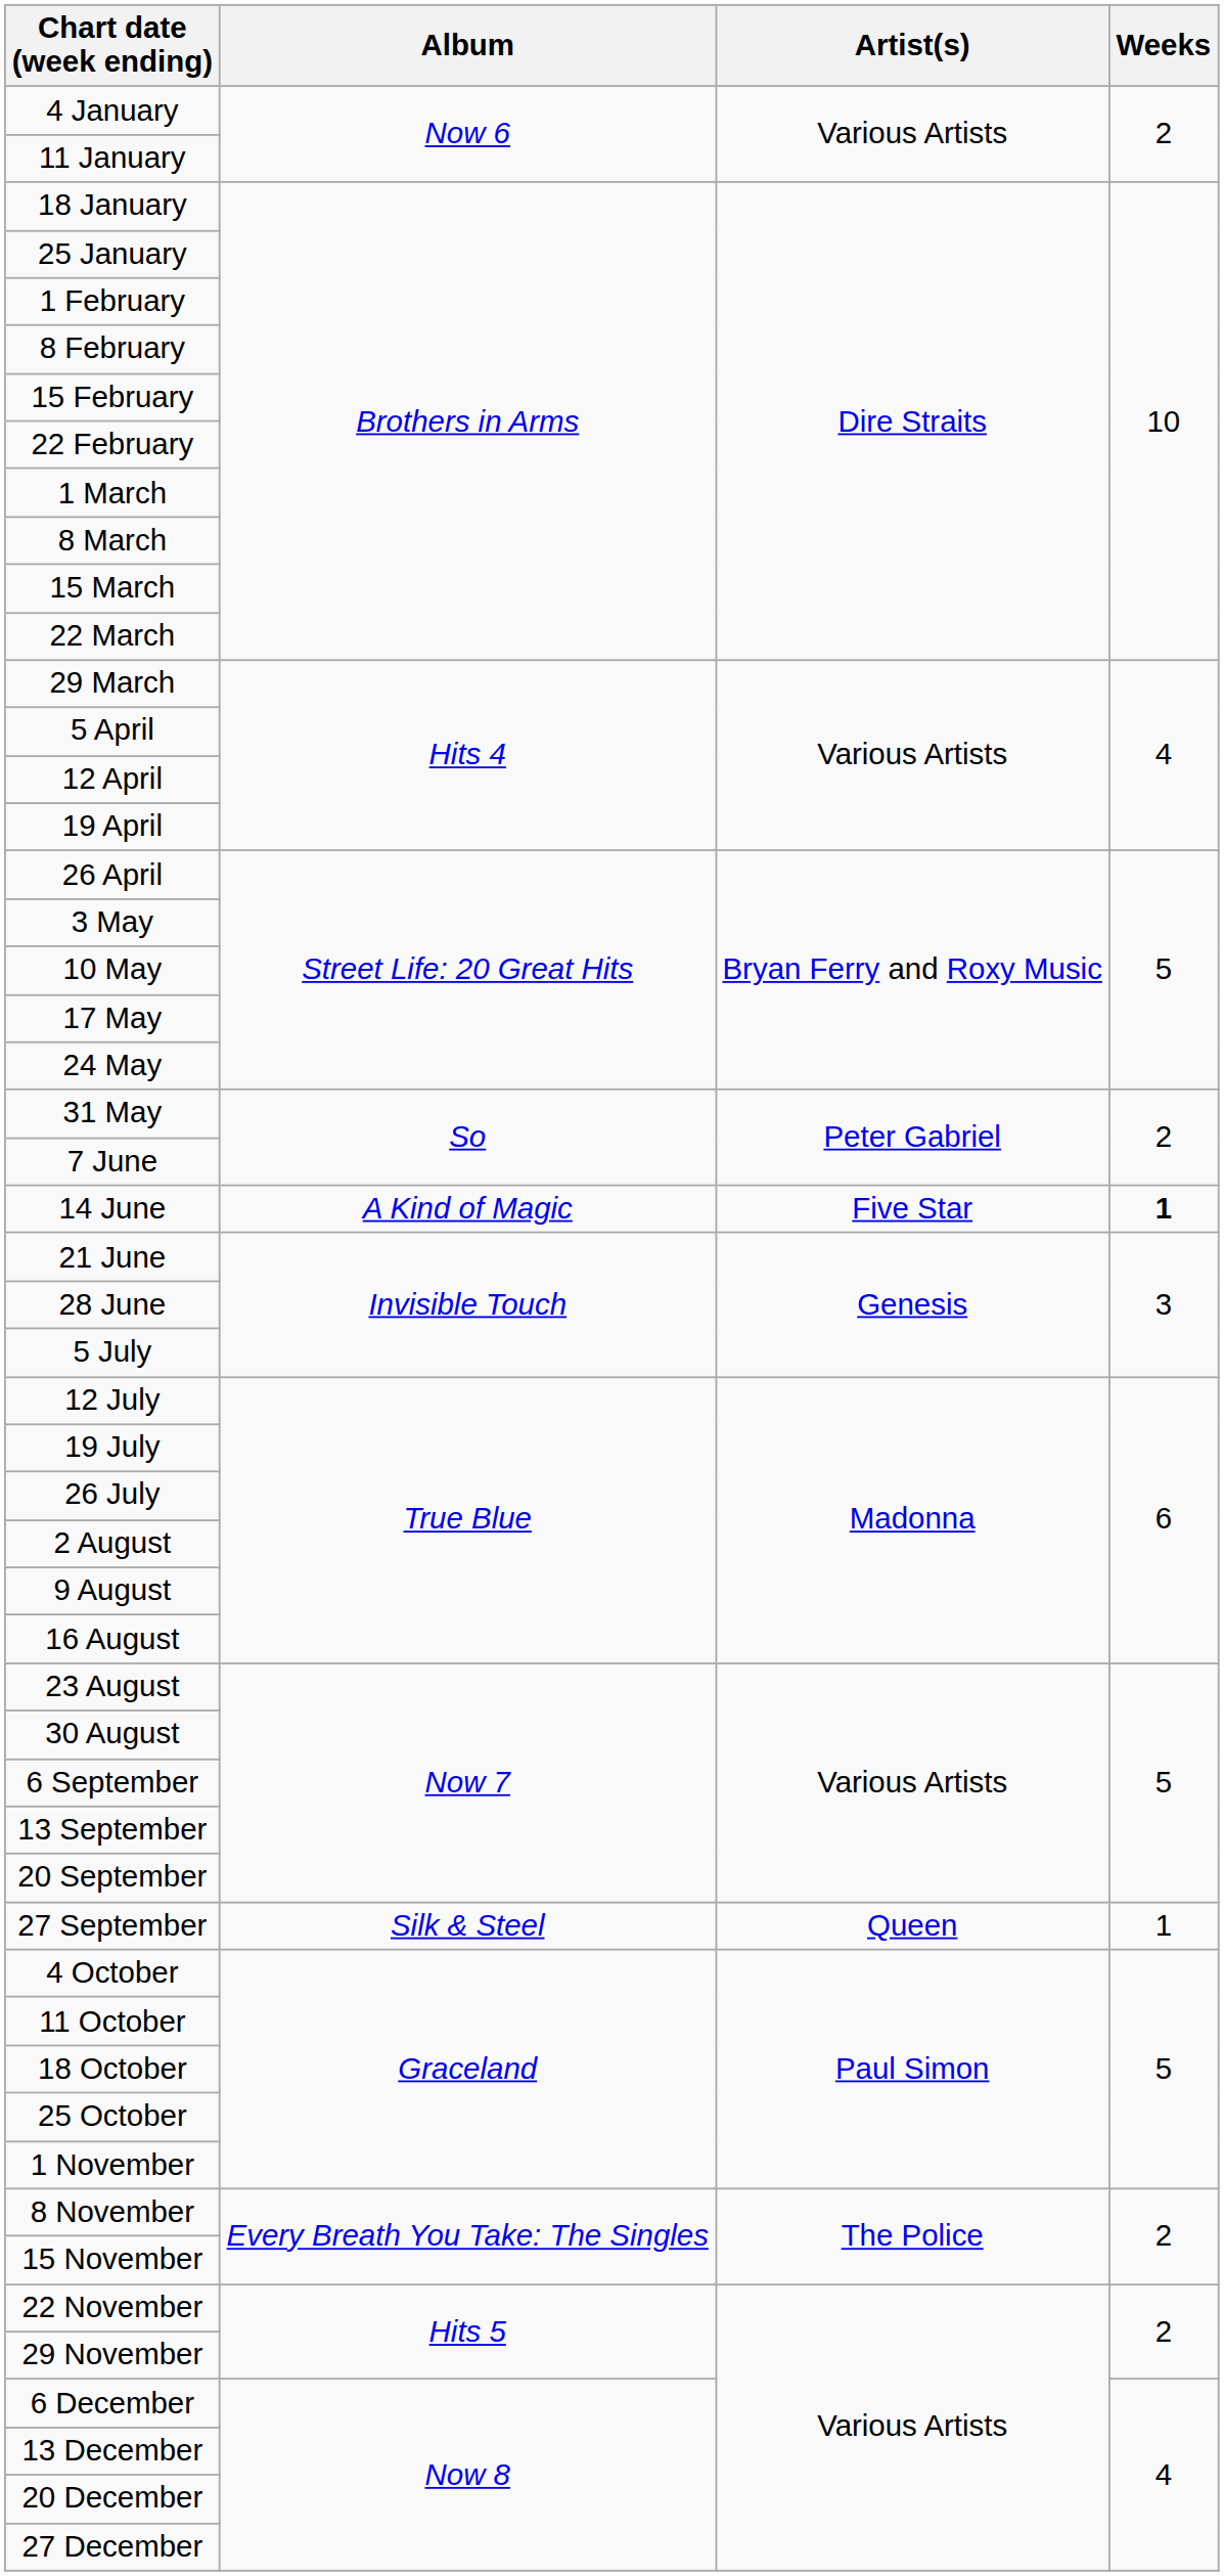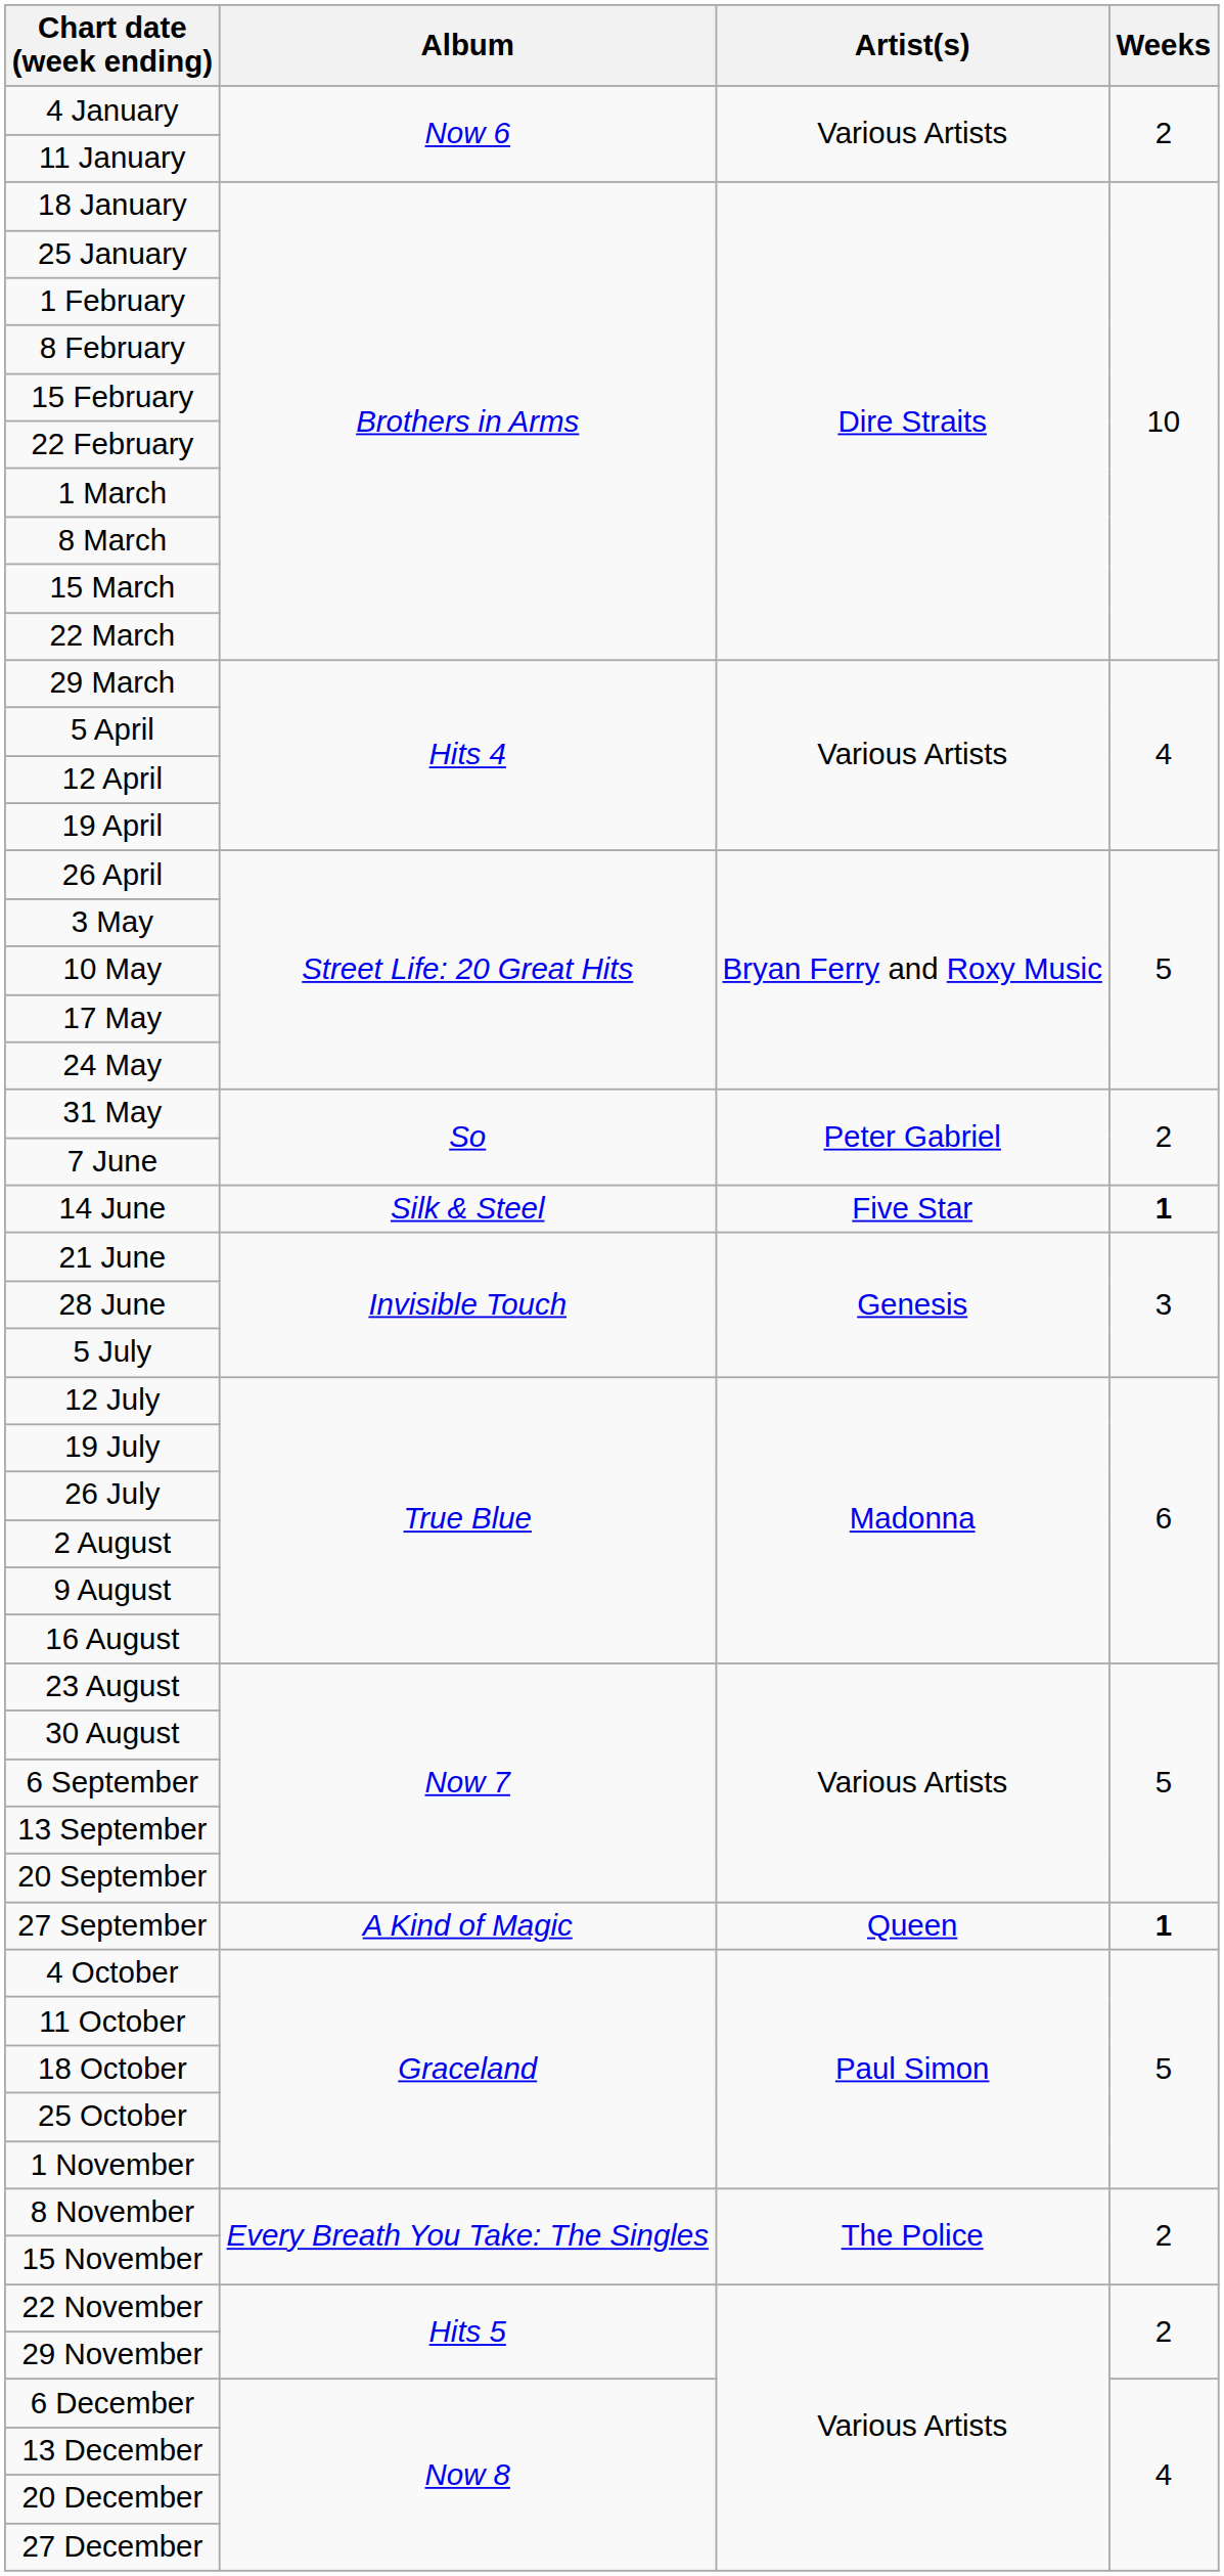 <table class="wikitable" style="text-align:center;">
 <tr>
 <th>Chart date<br>(week ending)</th>
 <th>Album</th>
 <th>Artist(s)</th>
 <th>Weeks</th>
 </tr>
 <tr>
 <td>4 January</td>
 <td rowspan=2><em><a href='#'>Now 6</a></em></td>
 <td rowspan=2>Various Artists</td>
 <td rowspan=2>2</td>
 </tr>
 <tr>
 <td>11 January</td>
 </tr>
 <tr>
 <td>18 January</td>
 <td rowspan=10><em><a href='#'>Brothers in Arms</a></em></td>
 <td rowspan=10><a href='#'>Dire Straits</a></td>
 <td rowspan=10>10</td>
 </tr>
 <tr>
 <td>25 January</td>
 </tr>
 <tr>
 <td>1 February</td>
 </tr>
 <tr>
 <td>8 February</td>
 </tr>
 <tr>
 <td>15 February</td>
 </tr>
 <tr>
 <td>22 February</td>
 </tr>
 <tr>
 <td>1 March</td>
 </tr>
 <tr>
 <td>8 March</td>
 </tr>
 <tr>
 <td>15 March</td>
 </tr>
 <tr>
 <td>22 March</td>
 </tr>
 <tr>
 <td>29 March</td>
 <td rowspan=4><em><a href='#'>Hits 4</a></em></td>
 <td rowspan=4>Various Artists</td>
 <td rowspan=4>4</td>
 </tr>
 <tr>
 <td>5 April</td>
 </tr>
 <tr>
 <td>12 April</td>
 </tr>
 <tr>
 <td>19 April</td>
 </tr>
 <tr>
 <td>26 April</td>
 <td rowspan=5><em><a href='#'>Street Life: 20 Great Hits</a></em></td>
 <td rowspan=5><a href='#'>Bryan Ferry</a> and <a href='#'>Roxy Music</a></td>
 <td rowspan=5>5</td>
 </tr>
 <tr>
 <td>3 May</td>
 </tr>
 <tr>
 <td>10 May</td>
 </tr>
 <tr>
 <td>17 May</td>
 </tr>
 <tr>
 <td>24 May</td>
 </tr>
 <tr>
 <td>31 May</td>
 <td rowspan=2><em><a href='#'>So</a></em></td>
 <td rowspan=2><a href='#'>Peter Gabriel</a></td>
 <td rowspan=2>2</td>
 </tr>
 <tr>
 <td>7 June</td>
 </tr>
 <tr>
 <td>14 June</td>
-<td><em><a href='#'>A Kind of Magic</a></em></td>
+<td><em><a href='#'>Silk & Steel</a></em></td>
 <td><a href='#'>Five Star</a></td>
 <td><strong>1</strong></td>
 </tr>
 <tr>
 <td>21 June</td>
 <td rowspan="3"><em><a href='#'>Invisible Touch</a></em></td>
 <td rowspan=3><a href='#'>Genesis</a></td>
 <td rowspan=3>3</td>
 </tr>
 <tr>
 <td>28 June</td>
 </tr>
 <tr>
 <td>5 July</td>
 </tr>
 <tr>
 <td>12 July</td>
 <td rowspan=6><em><a href='#'>True Blue</a></em></td>
 <td rowspan=6><a href='#'>Madonna</a></td>
 <td rowspan=6>6</td>
 </tr>
 <tr>
 <td>19 July</td>
 </tr>
 <tr>
 <td>26 July</td>
 </tr>
 <tr>
 <td>2 August</td>
 </tr>
 <tr>
 <td>9 August</td>
 </tr>
 <tr>
 <td>16 August</td>
 </tr>
 <tr>
 <td>23 August</td>
 <td rowspan=5><em><a href='#'>Now 7</a></em></td>
 <td rowspan=5>Various Artists</td>
 <td rowspan=5>5</td>
 </tr>
 <tr>
 <td>30 August</td>
 </tr>
 <tr>
 <td>6 September</td>
 </tr>
 <tr>
 <td>13 September</td>
 </tr>
 <tr>
 <td>20 September</td>
 </tr>
 <tr>
 <td>27 September</td>
-<td><em><a href='#'>Silk & Steel</a></em></td>
+<td><em><a href='#'>A Kind of Magic</a></em></td>
 <td><a href='#'>Queen</a></td>
-<td>1</td>
+<td><strong>1</strong></td>
 </tr>
 <tr>
 <td>4 October</td>
 <td rowspan=5><em><a href='#'>Graceland</a></em></td>
 <td rowspan=5><a href='#'>Paul Simon</a></td>
 <td rowspan=5>5</td>
 </tr>
 <tr>
 <td>11 October</td>
 </tr>
 <tr>
 <td>18 October</td>
 </tr>
 <tr>
 <td>25 October</td>
 </tr>
 <tr>
 <td>1 November</td>
 </tr>
 <tr>
 <td>8 November</td>
 <td rowspan=2><em><a href='#'>Every Breath You Take: The Singles</a></em></td>
 <td rowspan=2><a href='#'>The Police</a></td>
 <td rowspan=2>2</td>
 </tr>
 <tr>
 <td>15 November</td>
 </tr>
 <tr>
 <td>22 November</td>
 <td rowspan=2><em><a href='#'>Hits 5</a></em></td>
 <td rowspan=6>Various Artists</td>
 <td rowspan=2>2</td>
 </tr>
 <tr>
 <td>29 November</td>
 </tr>
 <tr>
 <td>6 December</td>
 <td rowspan=4><em><a href='#'>Now 8</a></em></td>
 <td rowspan=4>4</td>
 </tr>
 <tr>
 <td>13 December</td>
 </tr>
 <tr>
 <td>20 December</td>
 </tr>
 <tr>
 <td>27 December</td>
 </tr>
 </table>
